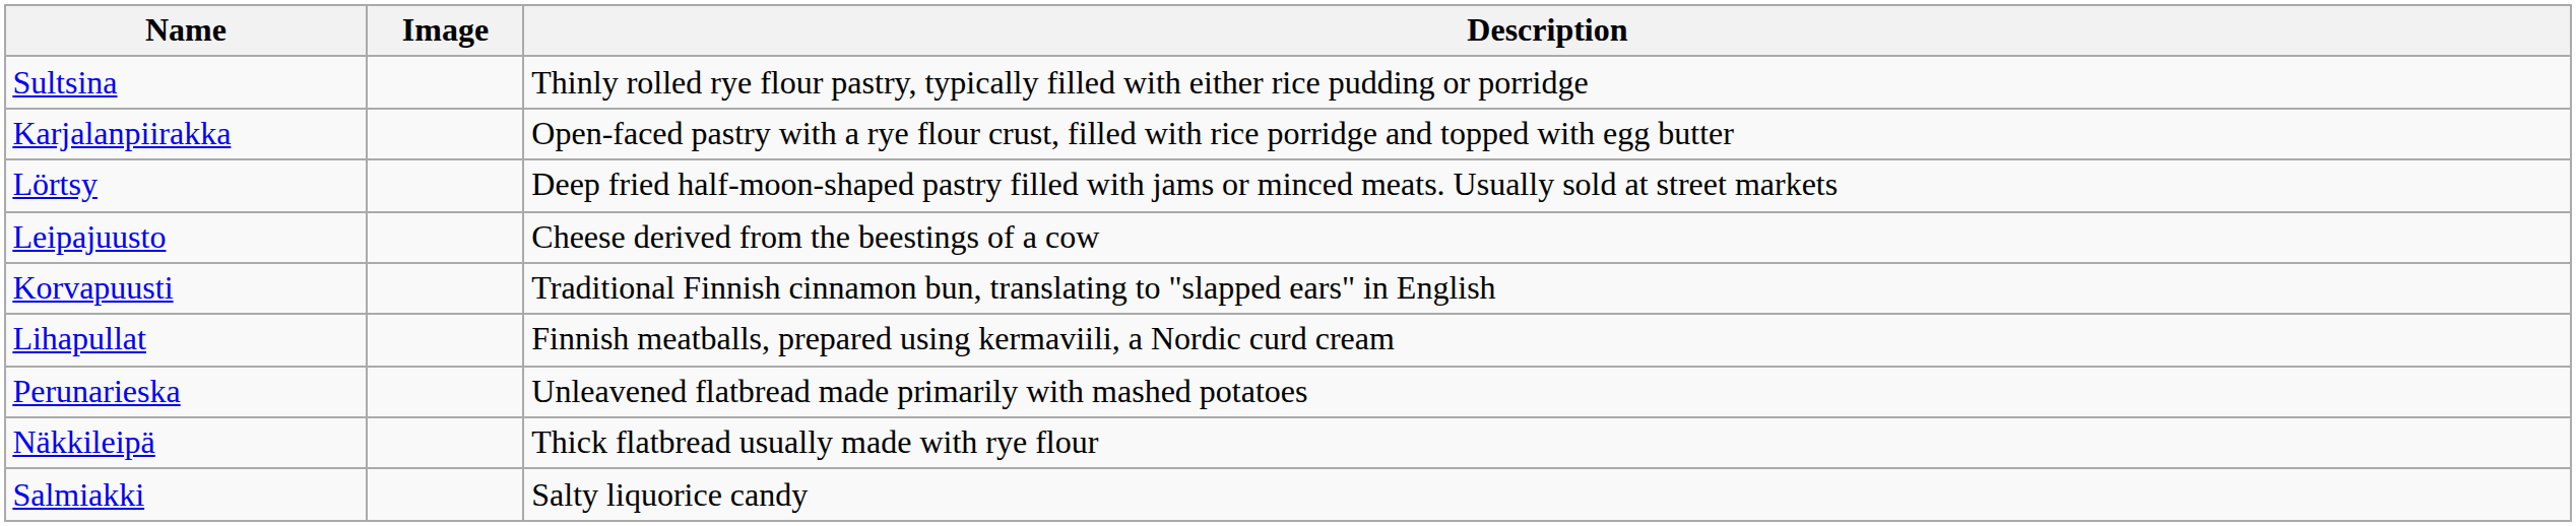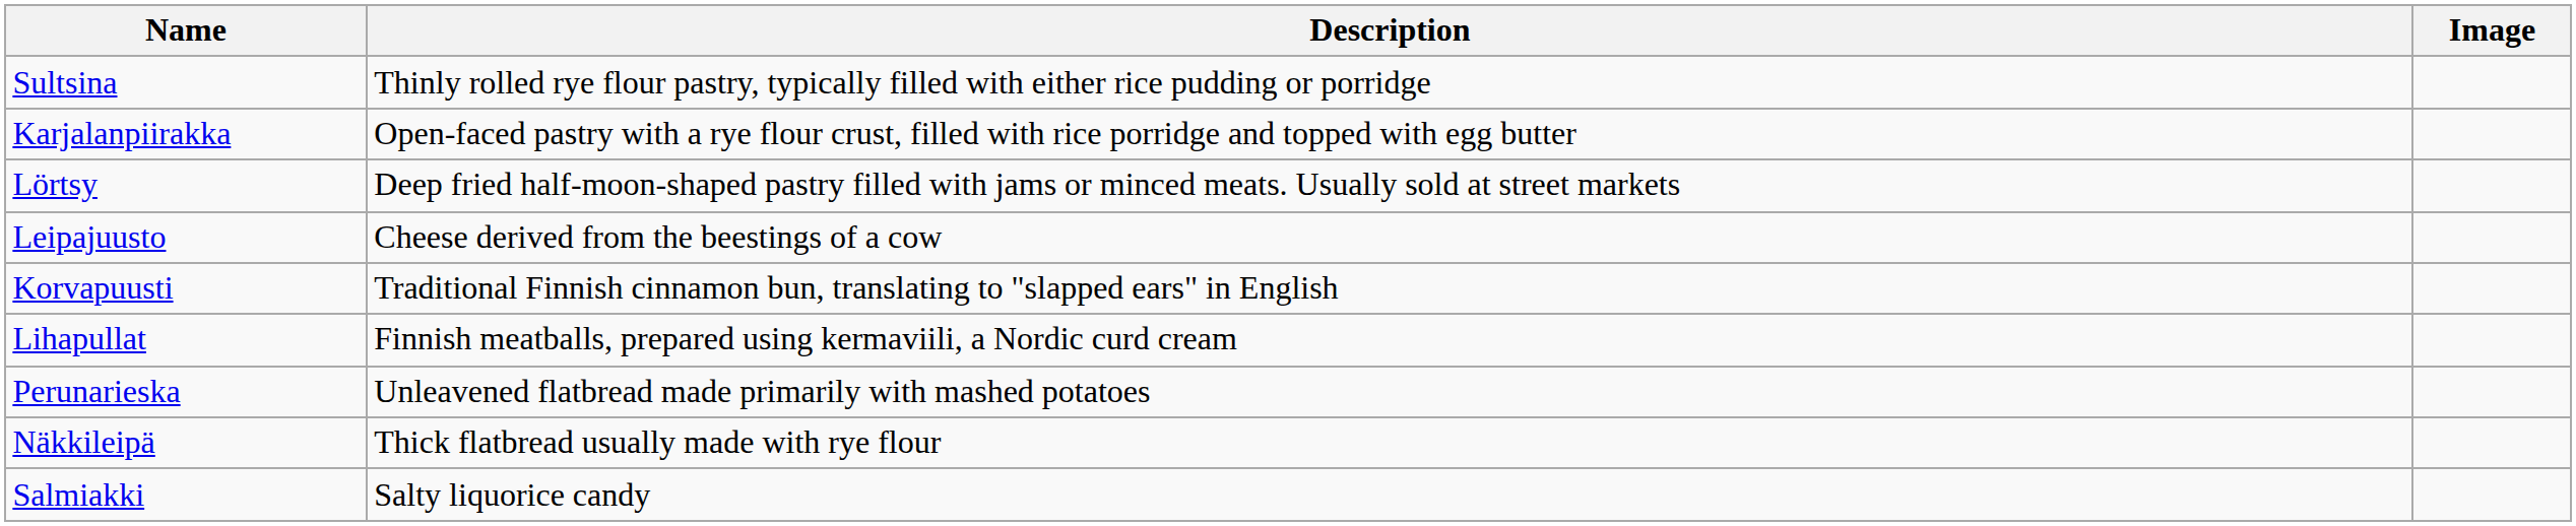 <table class="wikitable sortable" width="100%">
 <tr>
 <th>Name</th>
+<th>Description</th>
 <th class="unsortable">Image</th>
-<th>Description</th>
 </tr>
 <tr>
 <td><a href='#'>Sultsina</a></td>
+<td>Thinly rolled rye flour pastry, typically filled with either rice pudding or porridge</td>
 <td></td>
-<td>Thinly rolled rye flour pastry, typically filled with either rice pudding or porridge</td>
 </tr>
 <tr>
 <td><a href='#'>Karjalanpiirakka</a></td>
+<td>Open-faced pastry with a rye flour crust, filled with rice porridge and topped with egg butter</td>
 <td></td>
-<td>Open-faced pastry with a rye flour crust, filled with rice porridge and topped with egg butter</td>
 </tr>
 <tr>
 <td><a href='#'>Lörtsy</a></td>
+<td>Deep fried half-moon-shaped pastry filled with jams or minced meats. Usually sold at street markets</td>
 <td></td>
-<td>Deep fried half-moon-shaped pastry filled with jams or minced meats. Usually sold at street markets</td>
 </tr>
 <tr>
 <td><a href='#'>Leipajuusto</a></td>
+<td>Cheese derived from the beestings of a cow</td>
 <td></td>
-<td>Cheese derived from the beestings of a cow</td>
 </tr>
 <tr>
 <td><a href='#'>Korvapuusti</a></td>
+<td>Traditional Finnish cinnamon bun, translating to "slapped ears" in English</td>
 <td></td>
-<td>Traditional Finnish cinnamon bun, translating to "slapped ears" in English</td>
 </tr>
 <tr>
 <td><a href='#'>Lihapullat</a></td>
+<td>Finnish meatballs, prepared using kermaviili, a Nordic curd cream</td>
 <td></td>
-<td>Finnish meatballs, prepared using kermaviili, a Nordic curd cream</td>
 </tr>
 <tr>
 <td><a href='#'>Perunarieska</a></td>
+<td>Unleavened flatbread made primarily with mashed potatoes</td>
 <td></td>
-<td>Unleavened flatbread made primarily with mashed potatoes</td>
 </tr>
 <tr>
 <td><a href='#'>Näkkileipä</a></td>
+<td>Thick flatbread usually made with rye flour</td>
 <td></td>
-<td>Thick flatbread usually made with rye flour</td>
 </tr>
 <tr>
 <td><a href='#'>Salmiakki</a></td>
+<td>Salty liquorice candy</td>
 <td></td>
-<td>Salty liquorice candy</td>
 </tr>
 </table>
